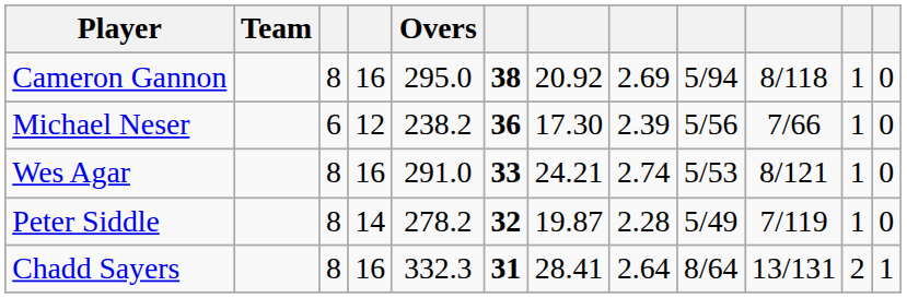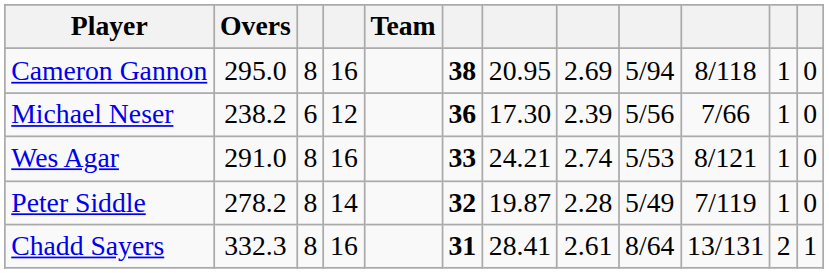 <table class="wikitable sortable" style="text-align:center">
 <tr>
 <th class="unsortable">Player</th>
-<th>Team</th>
+<th>Overs</th>
 <th></th>
 <th></th>
-<th>Overs</th>
+<th>Team</th>
 <th></th>
 <th></th>
 <th></th>
 <th></th>
 <th></th>
 <th></th>
 <th></th>
 </tr>
 <tr>
 <td style="text-align:left"><a href='#'>Cameron Gannon</a></td>
-<td style="text-align:left"></td>
+<td>295.0</td>
 <td>8</td>
 <td>16</td>
-<td>295.0</td>
+<td style="text-align:left"></td>
 <td><strong>38</strong></td>
-<td>20.92</td>
+<td>20.95</td>
 <td>2.69</td>
 <td>5/94</td>
 <td>8/118</td>
 <td>1</td>
 <td>0</td>
 </tr>
 <tr>
 <td style="text-align:left"><a href='#'>Michael Neser</a></td>
-<td style="text-align:left"></td>
+<td>238.2</td>
 <td>6</td>
 <td>12</td>
-<td>238.2</td>
+<td style="text-align:left"></td>
 <td><strong>36</strong></td>
 <td>17.30</td>
 <td>2.39</td>
 <td>5/56</td>
 <td>7/66</td>
 <td>1</td>
 <td>0</td>
 </tr>
 <tr>
 <td style="text-align:left"><a href='#'>Wes Agar</a></td>
-<td style="text-align:left"></td>
+<td>291.0</td>
 <td>8</td>
 <td>16</td>
-<td>291.0</td>
+<td style="text-align:left"></td>
 <td><strong>33</strong></td>
 <td>24.21</td>
 <td>2.74</td>
 <td>5/53</td>
 <td>8/121</td>
 <td>1</td>
 <td>0</td>
 </tr>
 <tr>
 <td style="text-align:left"><a href='#'>Peter Siddle</a></td>
-<td style="text-align:left"></td>
+<td>278.2</td>
 <td>8</td>
 <td>14</td>
-<td>278.2</td>
+<td style="text-align:left"></td>
 <td><strong>32</strong></td>
 <td>19.87</td>
 <td>2.28</td>
 <td>5/49</td>
 <td>7/119</td>
 <td>1</td>
 <td>0</td>
 </tr>
 <tr>
 <td style="text-align:left"><a href='#'>Chadd Sayers</a></td>
-<td style="text-align:left"></td>
+<td>332.3</td>
 <td>8</td>
 <td>16</td>
-<td>332.3</td>
+<td style="text-align:left"></td>
 <td><strong>31</strong></td>
 <td>28.41</td>
-<td>2.64</td>
+<td>2.61</td>
 <td>8/64</td>
 <td>13/131</td>
 <td>2</td>
 <td>1</td>
 </tr>
 </table>
